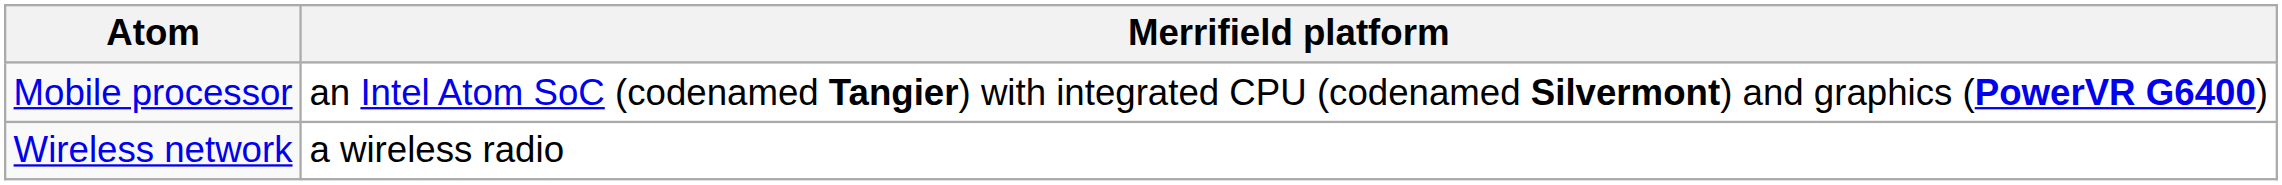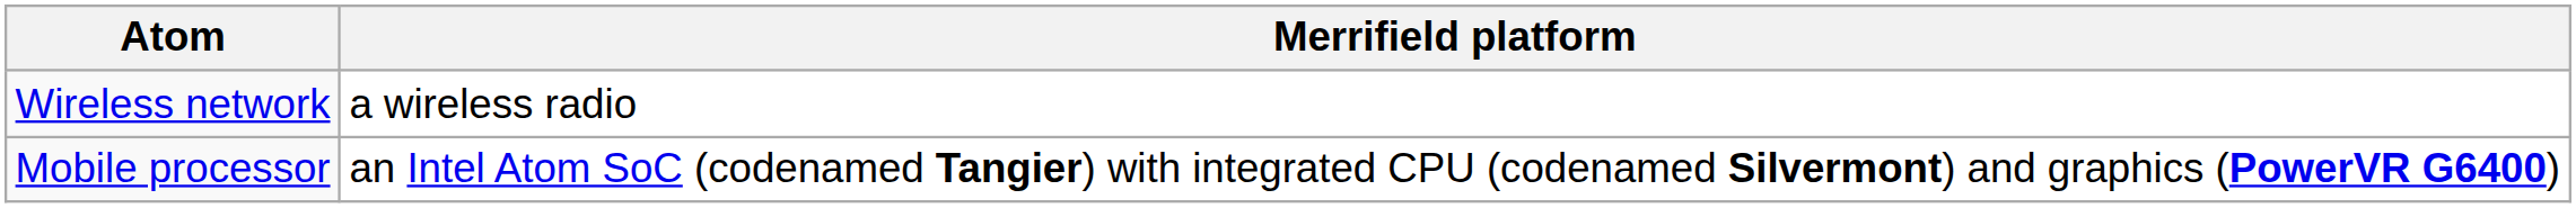 <table class="wikitable">
 <tr>
 <th>Atom</th>
 <th>Merrifield platform</th>
 </tr>
 <tr>
+<td><a href='#'>Wireless network</a></td>
+<td style="background:white">a wireless radio</td>
+</tr>
+<tr>
 <td><a href='#'>Mobile processor</a></td>
 <td style="background:white">an <a href='#'>Intel Atom SoC</a> (codenamed <strong>Tangier</strong>) with integrated CPU (codenamed <strong>Silvermont</strong>) and graphics (<strong><a href='#'>PowerVR G6400</a></strong>)</td>
 </tr>
-<tr>
-<td><a href='#'>Wireless network</a></td>
-<td style="background:white">a wireless radio</td>
-</tr>
 </table>
